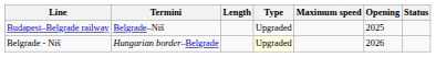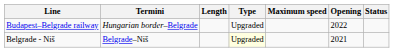 <table class="wikitable static-row-numbers static-row-header-hash" style="font-size:small;">
 <tr>
 <th>Line</th>
 <th>Termini</th>
 <th data-sort-type="number">Length</th>
 <th>Type</th>
 <th>Maximum speed</th>
 <th>Opening</th>
 <th>Status</th>
 </tr>
 <tr>
 <td><a href='#'>Budapest–Belgrade railway</a></td>
-<td><a href='#'>Belgrade</a>–Niš</td>
+<td><em>Hungarian border</em>–<a href='#'>Belgrade</a></td>
 <td></td>
 <td>Upgraded</td>
 <td></td>
-<td>2025</td>
+<td>2022</td>
 <td></td>
 </tr>
 <tr>
 <td>Belgrade - Niš</td>
-<td><em>Hungarian border</em>–<a href='#'>Belgrade</a></td>
+<td><a href='#'>Belgrade</a>–Niš</td>
 <td></td>
 <td style="background: lightyellow;">Upgraded</td>
 <td></td>
-<td>2026</td>
+<td>2021</td>
 <td></td>
 </tr>
 </table>
